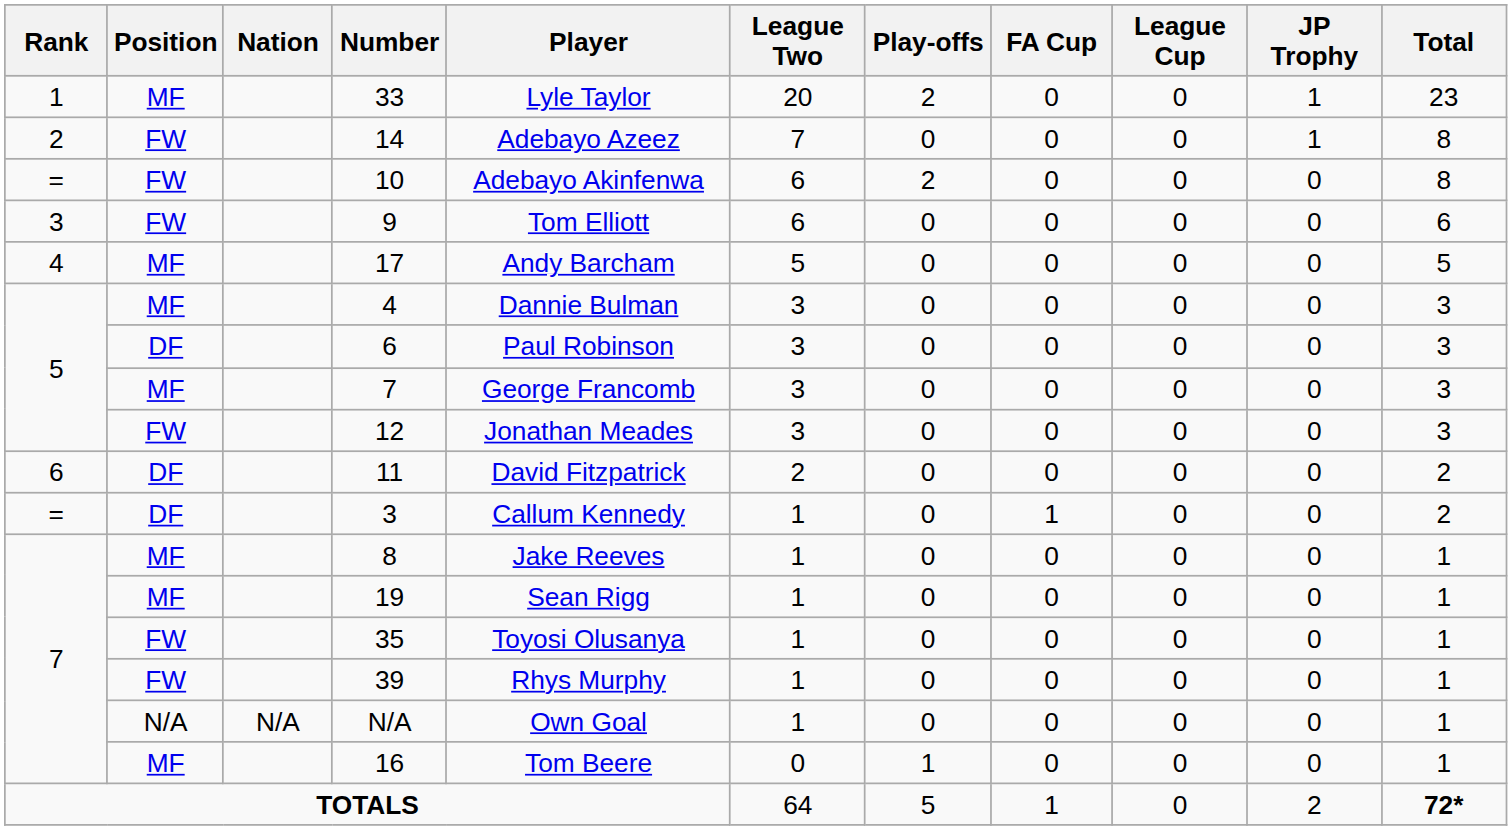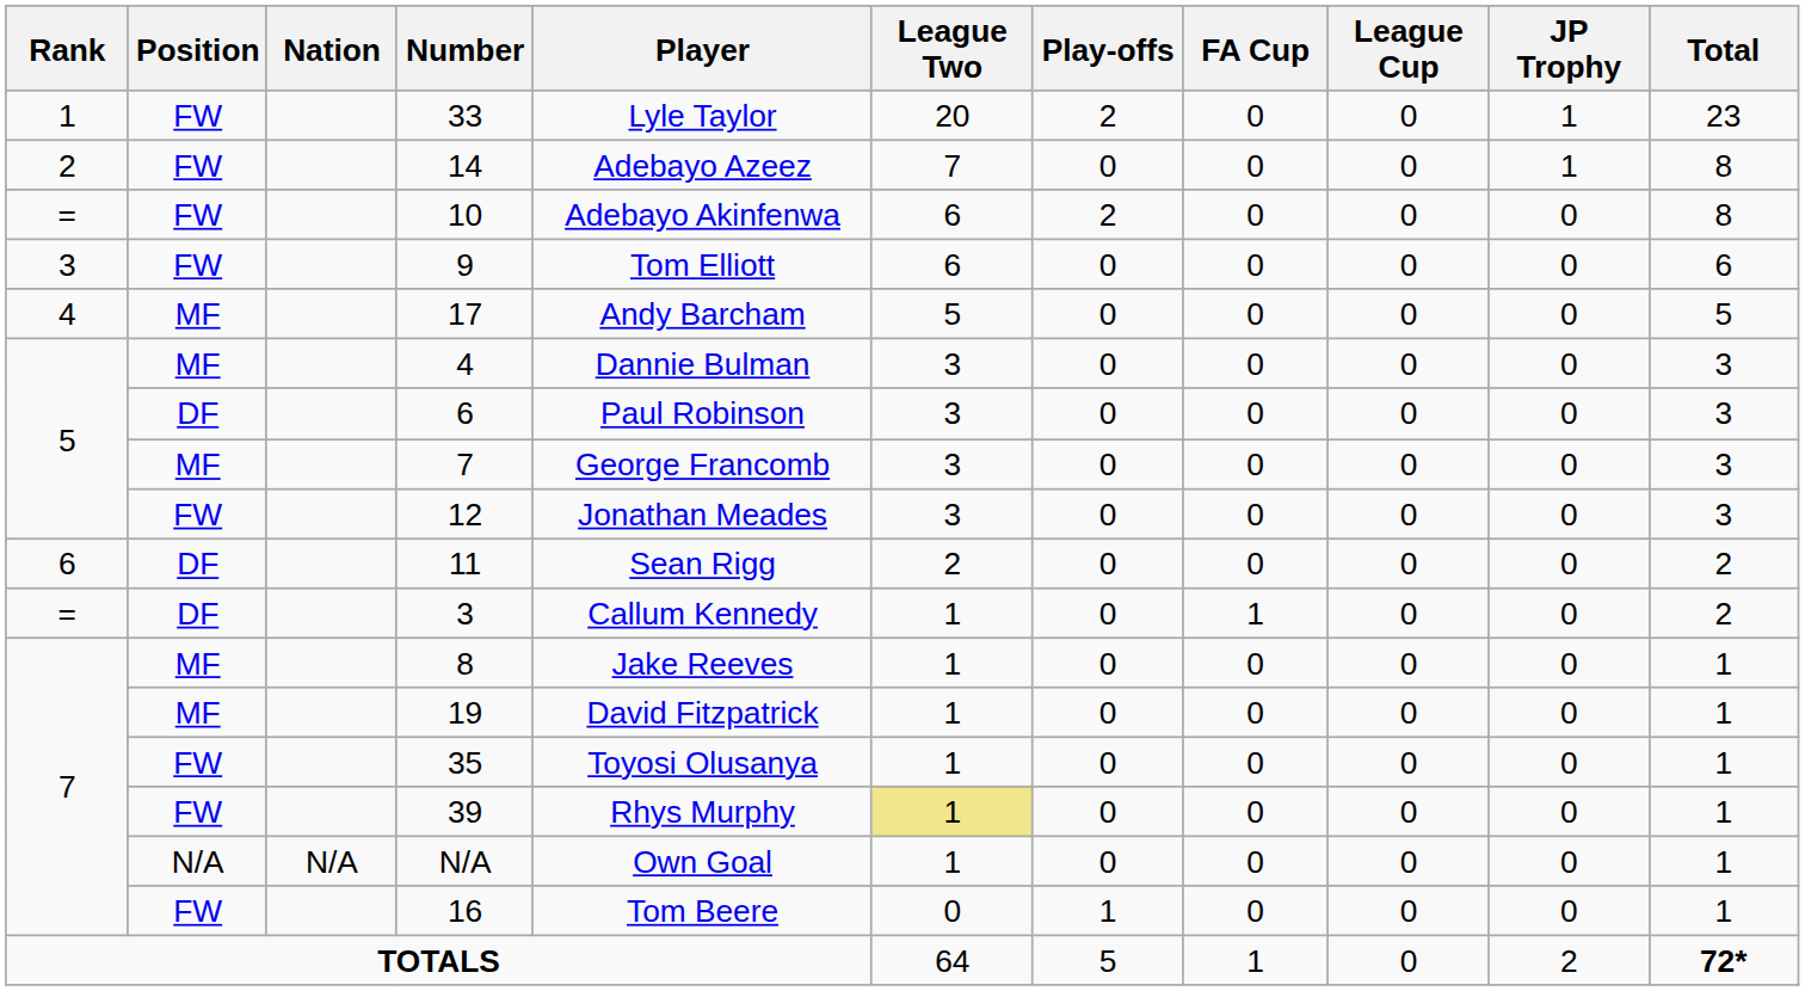 <table class="wikitable" style="font-size: 95%; text-align: center;">
 <tr>
 <th width=60>Rank</th>
 <th width=60>Position</th>
 <th width=60>Nation</th>
 <th width=60>Number</th>
 <th width=200>Player</th>
 <th width=80>League Two</th>
 <th width=80>Play-offs</th>
 <th width=80>FA Cup</th>
 <th width=80>League Cup</th>
 <th width=80>JP Trophy</th>
 <th width=80>Total</th>
 </tr>
 <tr>
 <td>1</td>
-<td><a href='#'>MF</a></td>
+<td><a href='#'>FW</a></td>
 <td></td>
 <td>33</td>
 <td><a href='#'>Lyle Taylor</a></td>
 <td>20</td>
 <td>2</td>
 <td>0</td>
 <td>0</td>
 <td>1</td>
 <td>23</td>
 </tr>
 <tr>
 <td>2</td>
 <td><a href='#'>FW</a></td>
 <td></td>
 <td>14</td>
 <td><a href='#'>Adebayo Azeez</a></td>
 <td>7</td>
 <td>0</td>
 <td>0</td>
 <td>0</td>
 <td>1</td>
 <td>8</td>
 </tr>
 <tr>
 <td>=</td>
 <td><a href='#'>FW</a></td>
 <td></td>
 <td>10</td>
 <td><a href='#'>Adebayo Akinfenwa</a></td>
 <td>6</td>
 <td>2</td>
 <td>0</td>
 <td>0</td>
 <td>0</td>
 <td>8</td>
 </tr>
 <tr>
 <td>3</td>
 <td><a href='#'>FW</a></td>
 <td></td>
 <td>9</td>
 <td><a href='#'>Tom Elliott</a></td>
 <td>6</td>
 <td>0</td>
 <td>0</td>
 <td>0</td>
 <td>0</td>
 <td>6</td>
 </tr>
 <tr>
 <td>4</td>
 <td><a href='#'>MF</a></td>
 <td></td>
 <td>17</td>
 <td><a href='#'>Andy Barcham</a></td>
 <td>5</td>
 <td>0</td>
 <td>0</td>
 <td>0</td>
 <td>0</td>
 <td>5</td>
 </tr>
 <tr>
 <td rowspan=4>5</td>
 <td><a href='#'>MF</a></td>
 <td></td>
 <td>4</td>
 <td><a href='#'>Dannie Bulman</a></td>
 <td>3</td>
 <td>0</td>
 <td>0</td>
 <td>0</td>
 <td>0</td>
 <td>3</td>
 </tr>
 <tr>
 <td><a href='#'>DF</a></td>
 <td></td>
 <td>6</td>
 <td><a href='#'>Paul Robinson</a></td>
 <td>3</td>
 <td>0</td>
 <td>0</td>
 <td>0</td>
 <td>0</td>
 <td>3</td>
 </tr>
 <tr>
 <td><a href='#'>MF</a></td>
 <td></td>
 <td>7</td>
 <td><a href='#'>George Francomb</a></td>
 <td>3</td>
 <td>0</td>
 <td>0</td>
 <td>0</td>
 <td>0</td>
 <td>3</td>
 </tr>
 <tr>
 <td><a href='#'>FW</a></td>
 <td></td>
 <td>12</td>
 <td><a href='#'>Jonathan Meades</a></td>
 <td>3</td>
 <td>0</td>
 <td>0</td>
 <td>0</td>
 <td>0</td>
 <td>3</td>
 </tr>
 <tr>
 <td>6</td>
 <td><a href='#'>DF</a></td>
 <td></td>
 <td>11</td>
-<td><a href='#'>David Fitzpatrick</a></td>
+<td><a href='#'>Sean Rigg</a></td>
 <td>2</td>
 <td>0</td>
 <td>0</td>
 <td>0</td>
 <td>0</td>
 <td>2</td>
 </tr>
 <tr>
 <td>=</td>
 <td><a href='#'>DF</a></td>
 <td></td>
 <td>3</td>
 <td><a href='#'>Callum Kennedy</a></td>
 <td>1</td>
 <td>0</td>
 <td>1</td>
 <td>0</td>
 <td>0</td>
 <td>2</td>
 </tr>
 <tr>
 <td rowspan=6>7</td>
 <td><a href='#'>MF</a></td>
 <td></td>
 <td>8</td>
 <td><a href='#'>Jake Reeves</a></td>
 <td>1</td>
 <td>0</td>
 <td>0</td>
 <td>0</td>
 <td>0</td>
 <td>1</td>
 </tr>
 <tr>
 <td><a href='#'>MF</a></td>
 <td></td>
 <td>19</td>
-<td><a href='#'>Sean Rigg</a></td>
+<td><a href='#'>David Fitzpatrick</a></td>
 <td>1</td>
 <td>0</td>
 <td>0</td>
 <td>0</td>
 <td>0</td>
 <td>1</td>
 </tr>
 <tr>
 <td><a href='#'>FW</a></td>
 <td></td>
 <td>35</td>
 <td><a href='#'>Toyosi Olusanya</a></td>
 <td>1</td>
 <td>0</td>
 <td>0</td>
 <td>0</td>
 <td>0</td>
 <td>1</td>
 </tr>
 <tr>
 <td><a href='#'>FW</a></td>
 <td></td>
 <td>39</td>
 <td><a href='#'>Rhys Murphy</a></td>
-<td>1</td>
+<td style="background: khaki;">1</td>
 <td>0</td>
 <td>0</td>
 <td>0</td>
 <td>0</td>
 <td>1</td>
 </tr>
 <tr>
 <td>N/A</td>
 <td>N/A</td>
 <td>N/A</td>
 <td><a href='#'>Own Goal</a></td>
 <td>1</td>
 <td>0</td>
 <td>0</td>
 <td>0</td>
 <td>0</td>
 <td>1</td>
 </tr>
 <tr>
-<td><a href='#'>MF</a></td>
+<td><a href='#'>FW</a></td>
 <td></td>
 <td>16</td>
 <td><a href='#'>Tom Beere</a></td>
 <td>0</td>
 <td>1</td>
 <td>0</td>
 <td>0</td>
 <td>0</td>
 <td>1</td>
 </tr>
 <tr>
 <td colspan="5"><strong>TOTALS</strong></td>
 <td>64</td>
 <td>5</td>
 <td>1</td>
 <td>0</td>
 <td>2</td>
 <td><strong>72*</strong></td>
 </tr>
 </table>
